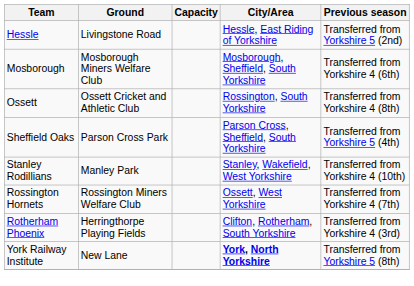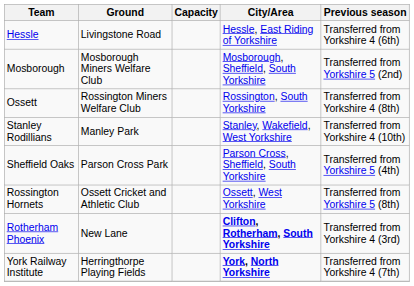 <table class="wikitable sortable" width=100%>
 <tr>
 <th>Team</th>
 <th>Ground</th>
 <th>Capacity</th>
 <th>City/Area</th>
 <th>Previous season</th>
 </tr>
 <tr>
 <td><a href='#'>Hessle</a></td>
 <td>Livingstone Road</td>
 <td></td>
 <td><a href='#'>Hessle</a>, <a href='#'>East Riding of Yorkshire</a></td>
-<td>Transferred from <a href='#'>Yorkshire 5</a> (2nd)</td>
+<td>Transferred from Yorkshire 4 (6th)</td>
 </tr>
 <tr>
 <td>Mosborough</td>
 <td>Mosborough Miners Welfare Club</td>
 <td></td>
 <td><a href='#'>Mosborough</a>, <a href='#'>Sheffield</a>, <a href='#'>South Yorkshire</a></td>
-<td>Transferred from Yorkshire 4 (6th)</td>
+<td>Transferred from <a href='#'>Yorkshire 5</a> (2nd)</td>
 </tr>
 <tr>
 <td>Ossett</td>
-<td>Ossett Cricket and Athletic Club</td>
+<td>Rossington Miners Welfare Club</td>
 <td></td>
 <td><a href='#'>Rossington</a>, <a href='#'>South Yorkshire</a></td>
 <td>Transferred from Yorkshire 4 (8th)</td>
+</tr>
+<tr>
+<td>Stanley Rodillians</td>
+<td>Manley Park</td>
+<td></td>
+<td><a href='#'>Stanley</a>, <a href='#'>Wakefield</a>, <a href='#'>West Yorkshire</a></td>
+<td>Transferred from Yorkshire 4 (10th)</td>
 </tr>
 <tr>
 <td>Sheffield Oaks</td>
 <td>Parson Cross Park</td>
 <td></td>
 <td><a href='#'>Parson Cross</a>, <a href='#'>Sheffield</a>, <a href='#'>South Yorkshire</a></td>
 <td>Transferred from <a href='#'>Yorkshire 5</a> (4th)</td>
 </tr>
 <tr>
-<td>Stanley Rodillians</td>
-<td>Manley Park</td>
-<td></td>
-<td><a href='#'>Stanley</a>, <a href='#'>Wakefield</a>, <a href='#'>West Yorkshire</a></td>
-<td>Transferred from Yorkshire 4 (10th)</td>
-</tr>
-<tr>
 <td>Rossington Hornets</td>
-<td>Rossington Miners Welfare Club</td>
+<td>Ossett Cricket and Athletic Club</td>
 <td></td>
 <td><a href='#'>Ossett</a>, <a href='#'>West Yorkshire</a></td>
-<td>Transferred from Yorkshire 4 (7th)</td>
+<td>Transferred from <a href='#'>Yorkshire 5</a> (8th)</td>
 </tr>
 <tr>
 <td><a href='#'>Rotherham Phoenix</a></td>
-<td>Herringthorpe Playing Fields</td>
+<td>New Lane</td>
 <td></td>
-<td><a href='#'>Clifton</a>, <a href='#'>Rotherham</a>, <a href='#'>South Yorkshire</a></td>
+<td><strong><a href='#'>Clifton</a>, <a href='#'>Rotherham</a>, <a href='#'>South Yorkshire</a></strong></td>
 <td>Transferred from Yorkshire 4 (3rd)</td>
 </tr>
 <tr>
 <td>York Railway Institute</td>
-<td>New Lane</td>
+<td>Herringthorpe Playing Fields</td>
 <td></td>
 <td><strong><a href='#'>York</a>, <a href='#'>North Yorkshire</a></strong></td>
-<td>Transferred from <a href='#'>Yorkshire 5</a> (8th)</td>
+<td>Transferred from Yorkshire 4 (7th)</td>
 </tr>
 <tr>
 </tr>
 </table>
